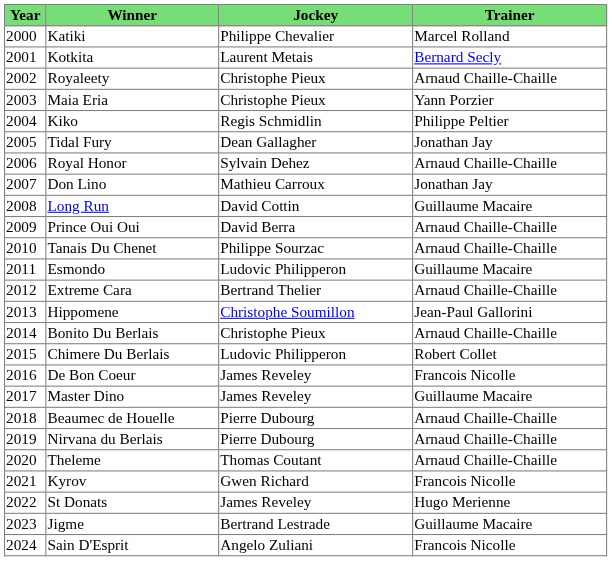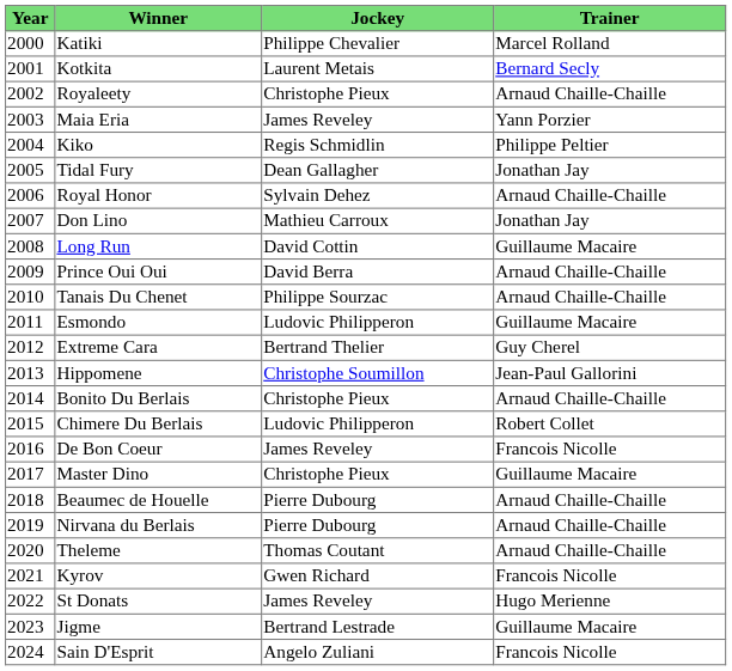 <table class = "sortable" | border="1" style="border-collapse: collapse; font-size:90%">
 <tr bgcolor="#77dd77" align="center">
 <td style="width:36px"><strong>Year</strong></td>
 <td style="width:160px"><strong>Winner</strong></td>
 <td style="width:180px"><strong>Jockey</strong></td>
 <td style="width:180px"><strong>Trainer</strong></td>
 </tr>
 <tr>
 <td>2000</td>
 <td>Katiki</td>
 <td>Philippe Chevalier</td>
 <td>Marcel Rolland</td>
 </tr>
 <tr>
 <td>2001</td>
 <td>Kotkita</td>
 <td>Laurent Metais</td>
 <td><a href='#'>Bernard Secly</a></td>
 </tr>
 <tr>
 <td>2002</td>
 <td>Royaleety</td>
 <td>Christophe Pieux</td>
 <td>Arnaud Chaille-Chaille</td>
 </tr>
 <tr>
 <td>2003</td>
 <td>Maia Eria</td>
-<td>Christophe Pieux</td>
+<td>James Reveley</td>
 <td>Yann Porzier</td>
 </tr>
 <tr>
 <td>2004</td>
 <td>Kiko</td>
 <td>Regis Schmidlin</td>
 <td>Philippe Peltier</td>
 </tr>
 <tr>
 <td>2005</td>
 <td>Tidal Fury</td>
 <td>Dean Gallagher</td>
 <td>Jonathan Jay</td>
 </tr>
 <tr>
 <td>2006</td>
 <td>Royal Honor</td>
 <td>Sylvain Dehez</td>
 <td>Arnaud Chaille-Chaille</td>
 </tr>
 <tr>
 <td>2007</td>
 <td>Don Lino</td>
 <td>Mathieu Carroux</td>
 <td>Jonathan Jay</td>
 </tr>
 <tr>
 <td>2008</td>
 <td><a href='#'>Long Run</a></td>
 <td>David Cottin</td>
 <td>Guillaume Macaire</td>
 </tr>
 <tr>
 <td>2009</td>
 <td>Prince Oui Oui</td>
 <td>David Berra</td>
 <td>Arnaud Chaille-Chaille</td>
 </tr>
 <tr>
 <td>2010</td>
 <td>Tanais Du Chenet</td>
 <td>Philippe Sourzac</td>
 <td>Arnaud Chaille-Chaille</td>
 </tr>
 <tr>
 <td>2011</td>
 <td>Esmondo</td>
 <td>Ludovic Philipperon</td>
 <td>Guillaume Macaire</td>
 </tr>
 <tr>
 <td>2012</td>
 <td>Extreme Cara</td>
 <td>Bertrand Thelier</td>
-<td>Arnaud Chaille-Chaille</td>
+<td>Guy Cherel</td>
 </tr>
 <tr>
 <td>2013</td>
 <td>Hippomene</td>
 <td><a href='#'>Christophe Soumillon</a></td>
 <td>Jean-Paul Gallorini</td>
 </tr>
 <tr>
 <td>2014</td>
 <td>Bonito Du Berlais</td>
 <td>Christophe Pieux</td>
 <td>Arnaud Chaille-Chaille</td>
 </tr>
 <tr>
 <td>2015</td>
 <td>Chimere Du Berlais</td>
 <td>Ludovic Philipperon</td>
 <td>Robert Collet</td>
 </tr>
 <tr>
 <td>2016</td>
 <td>De Bon Coeur</td>
 <td>James Reveley</td>
 <td>Francois Nicolle</td>
 </tr>
 <tr>
 <td>2017</td>
 <td>Master Dino</td>
-<td>James Reveley</td>
+<td>Christophe Pieux</td>
 <td>Guillaume Macaire</td>
 </tr>
 <tr>
 <td>2018</td>
 <td>Beaumec de Houelle</td>
 <td>Pierre Dubourg</td>
 <td>Arnaud Chaille-Chaille</td>
 </tr>
 <tr>
 <td>2019</td>
 <td>Nirvana du Berlais</td>
 <td>Pierre Dubourg</td>
 <td>Arnaud Chaille-Chaille</td>
 </tr>
 <tr>
 <td>2020</td>
 <td>Theleme</td>
 <td>Thomas Coutant</td>
 <td>Arnaud Chaille-Chaille</td>
 </tr>
 <tr>
 <td>2021</td>
 <td>Kyrov</td>
 <td>Gwen Richard</td>
 <td>Francois Nicolle</td>
 </tr>
 <tr>
 <td>2022</td>
 <td>St Donats</td>
 <td>James Reveley</td>
 <td>Hugo Merienne</td>
 </tr>
 <tr>
 <td>2023</td>
 <td>Jigme</td>
 <td>Bertrand Lestrade</td>
 <td>Guillaume Macaire</td>
 </tr>
 <tr>
 <td>2024</td>
 <td>Sain D'Esprit</td>
 <td>Angelo Zuliani</td>
 <td>Francois Nicolle</td>
 </tr>
 </table>
